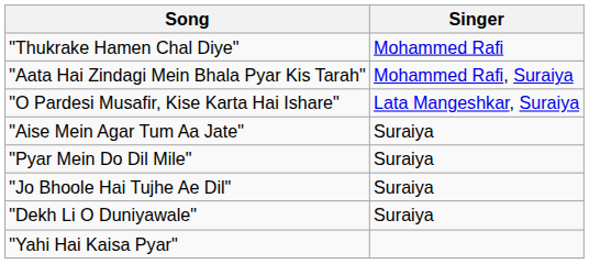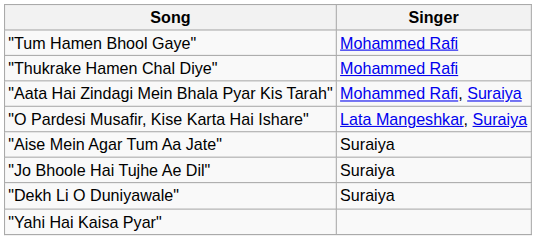 <table class="wikitable" style="font-size:95%;">
 <tr>
 <th>Song</th>
 <th>Singer</th>
+</tr>
+<tr>
+<td>"Tum Hamen Bhool Gaye"</td>
+<td><a href='#'>Mohammed Rafi</a></td>
 </tr>
 <tr>
 <td>"Thukrake Hamen Chal Diye"</td>
 <td><a href='#'>Mohammed Rafi</a></td>
 </tr>
 <tr>
 <td>"Aata Hai Zindagi Mein Bhala Pyar Kis Tarah"</td>
 <td><a href='#'>Mohammed Rafi</a>, <a href='#'>Suraiya</a></td>
 </tr>
 <tr>
 <td>"O Pardesi Musafir, Kise Karta Hai Ishare"</td>
 <td><a href='#'>Lata Mangeshkar</a>, <a href='#'>Suraiya</a></td>
 </tr>
 <tr>
 <td>"Aise Mein Agar Tum Aa Jate"</td>
 <td>Suraiya</td>
 </tr>
 <tr>
-<td>"Pyar Mein Do Dil Mile"</td>
-<td>Suraiya</td>
-</tr>
-<tr>
 <td>"Jo Bhoole Hai Tujhe Ae Dil"</td>
 <td>Suraiya</td>
 </tr>
 <tr>
 <td>"Dekh Li O Duniyawale"</td>
 <td>Suraiya</td>
 </tr>
 <tr>
 <td>"Yahi Hai Kaisa Pyar"</td>
 <td></td>
 </tr>
 <tr>
 </tr>
 </table>
